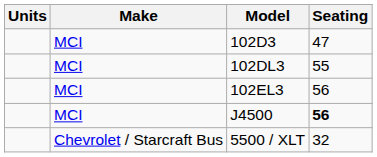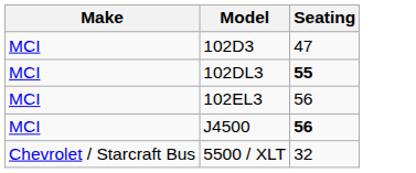 <table class="wikitable">
 <tr>
-<th>Units</th>
 <th>Make</th>
 <th>Model</th>
 <th>Seating</th>
 </tr>
 <tr>
-<td></td>
 <td><a href='#'>MCI</a></td>
 <td>102D3</td>
 <td>47</td>
 </tr>
 <tr>
-<td></td>
 <td><a href='#'>MCI</a></td>
 <td>102DL3</td>
-<td>55</td>
+<td><strong>55</strong></td>
 </tr>
 <tr>
-<td></td>
 <td><a href='#'>MCI</a></td>
 <td>102EL3</td>
 <td>56</td>
 </tr>
 <tr>
-<td></td>
 <td><a href='#'>MCI</a></td>
 <td>J4500</td>
 <td><strong>56</strong></td>
 </tr>
 <tr>
-<td></td>
 <td><a href='#'>Chevrolet</a> / Starcraft Bus</td>
 <td>5500 / XLT</td>
 <td>32</td>
 </tr>
 </table>
